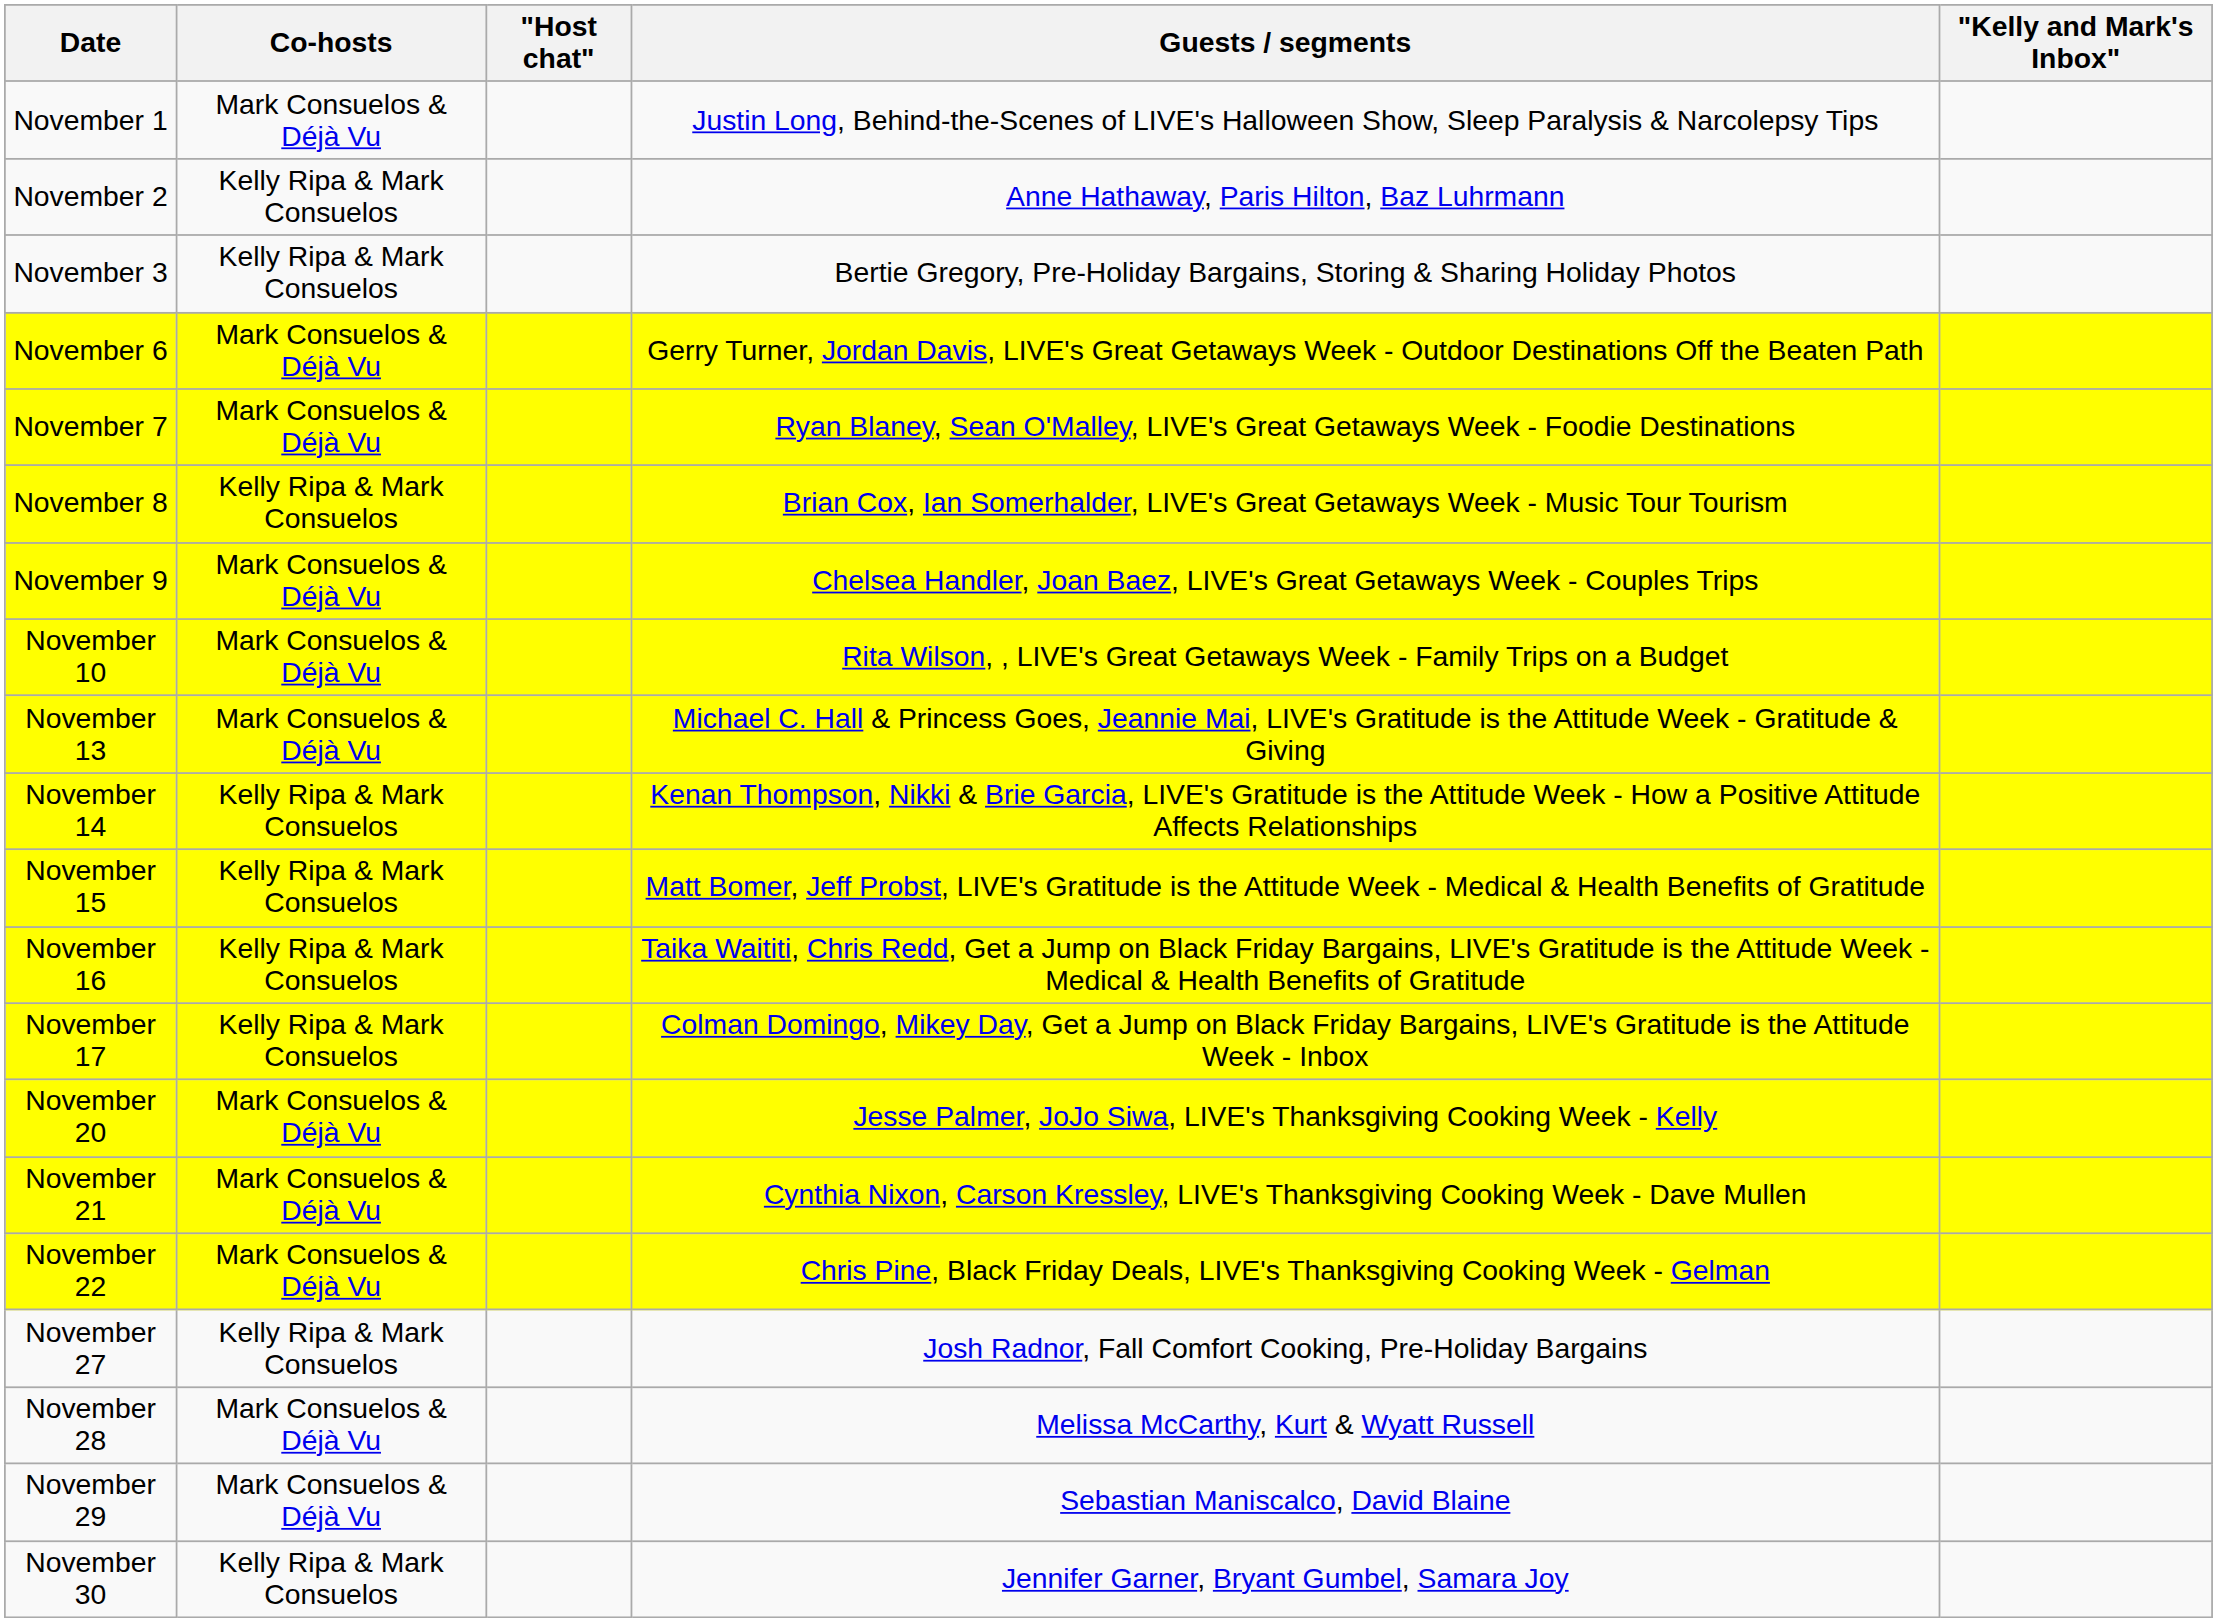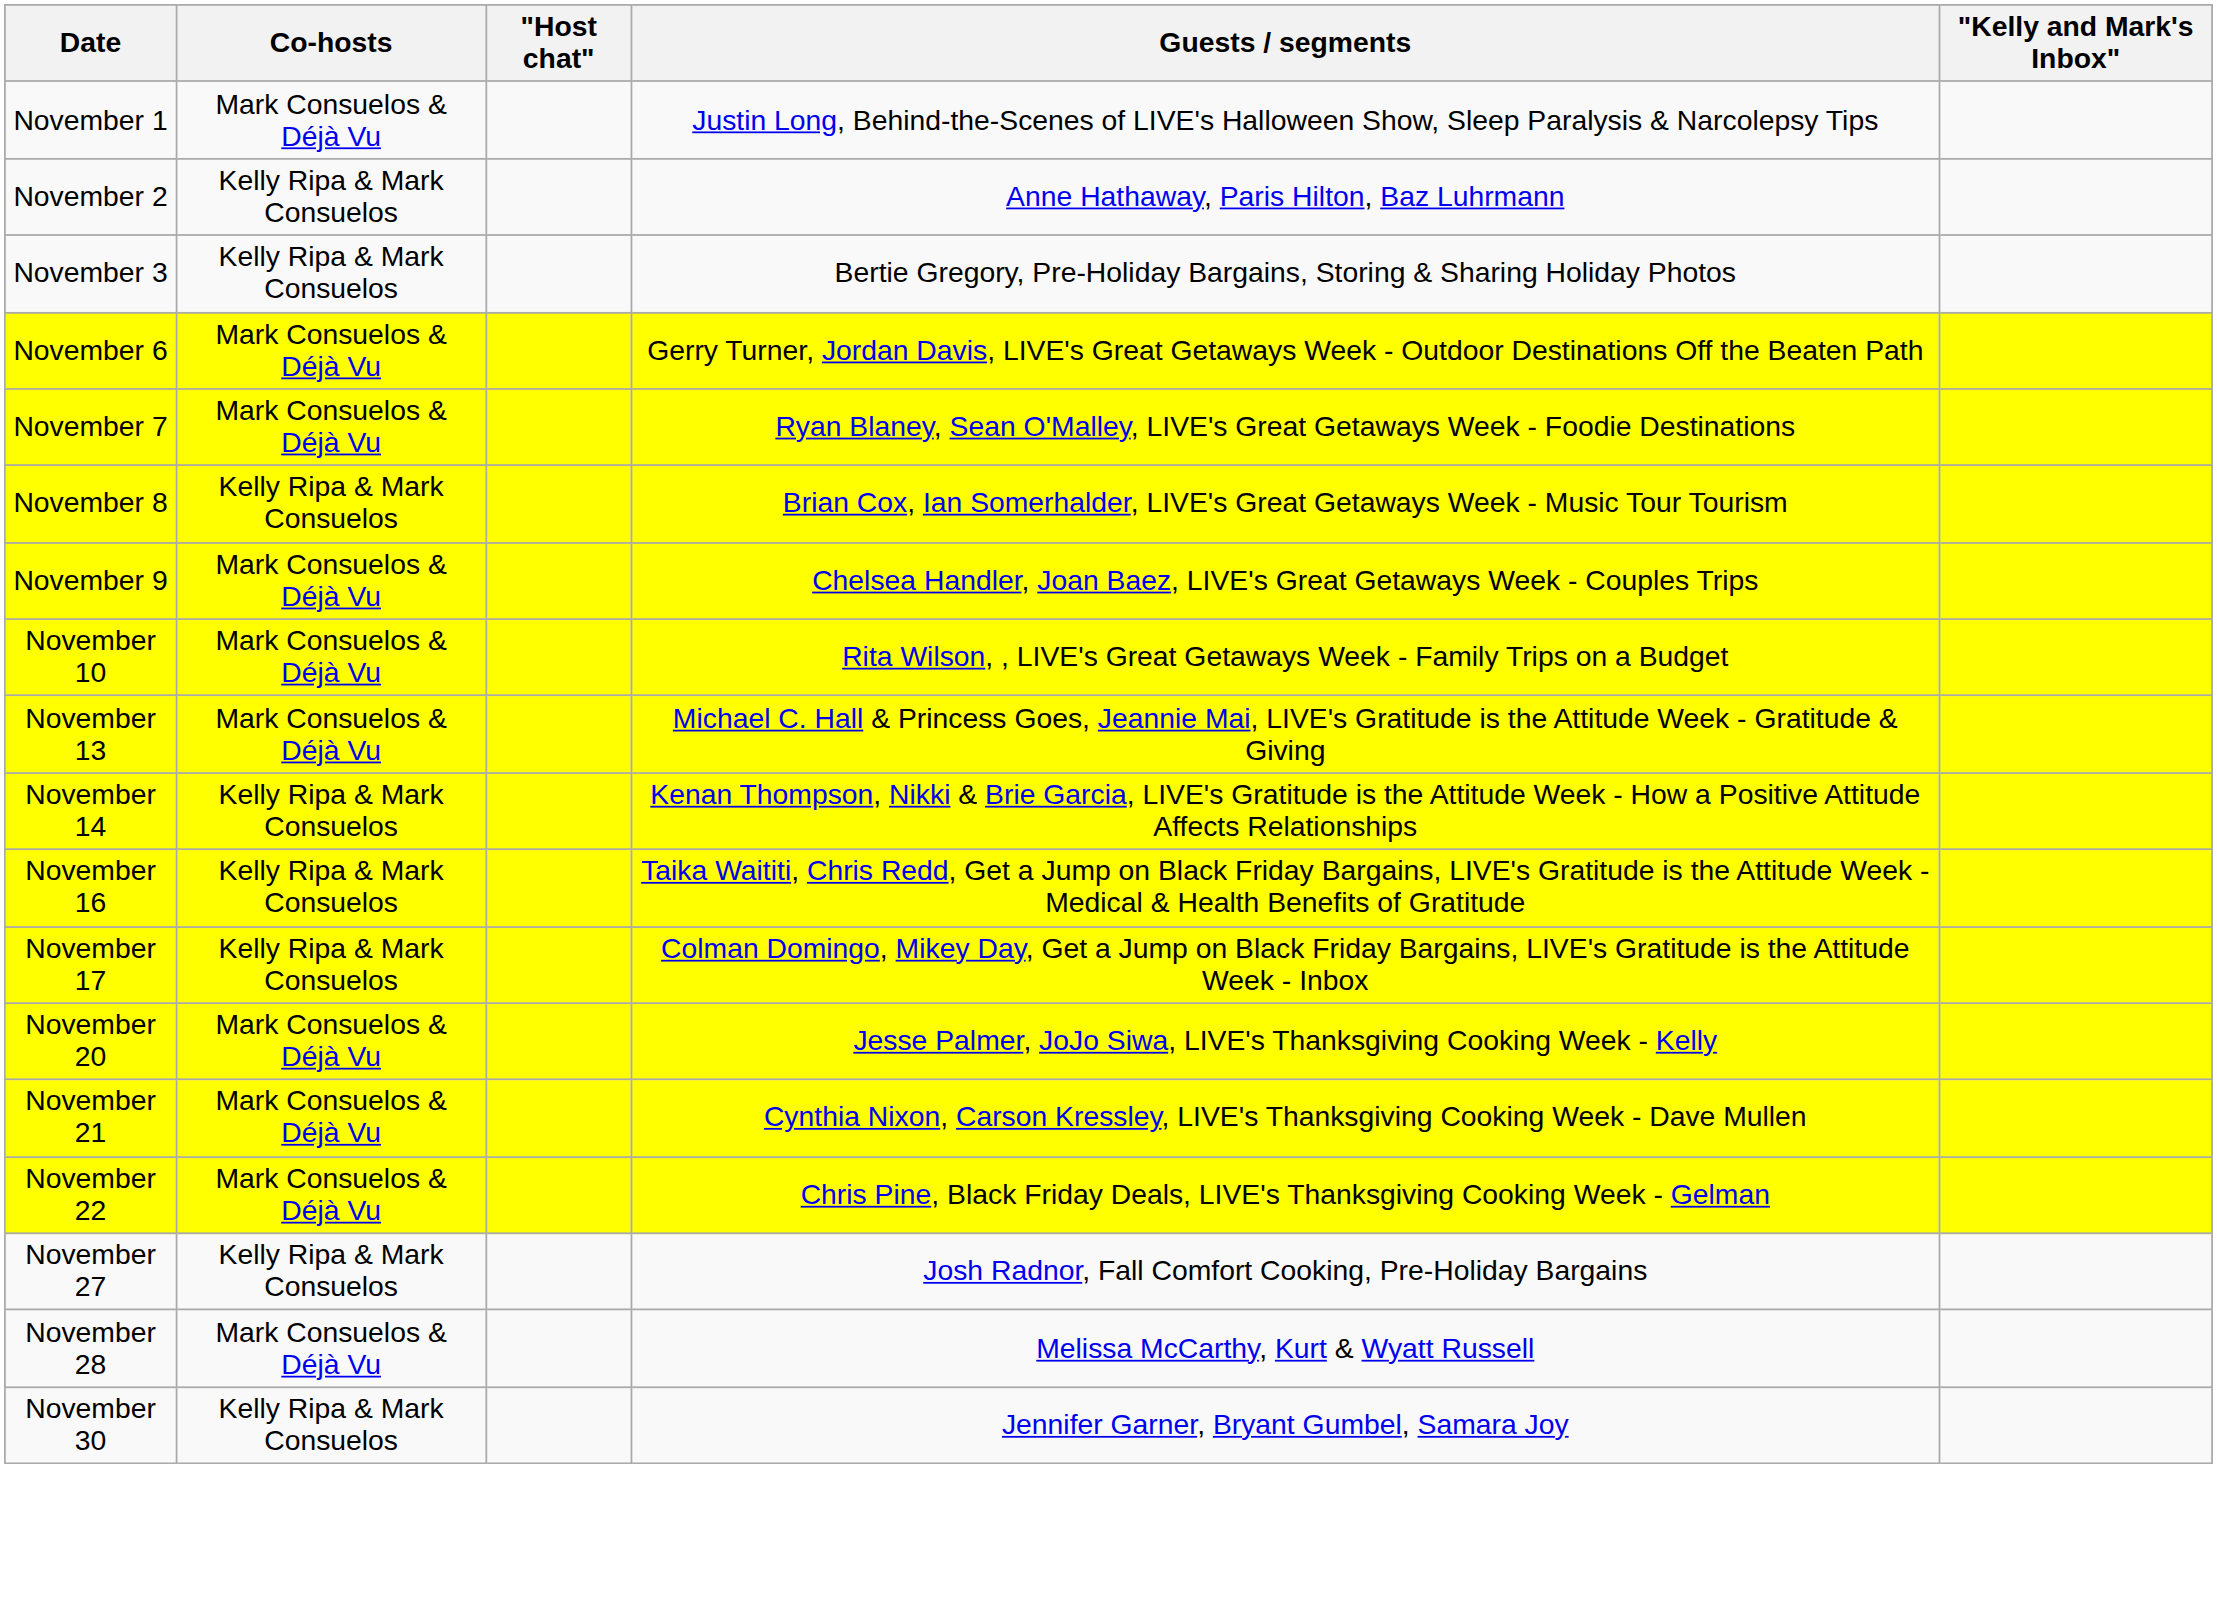 <table class="wikitable sortable" style="text-align:center;">
 <tr>
 <th>Date</th>
 <th>Co-hosts</th>
 <th>"Host chat"</th>
 <th>Guests / segments</th>
 <th>"Kelly and Mark's Inbox"</th>
 </tr>
 <tr>
 <td>November 1</td>
 <td>Mark Consuelos & <a href='#'>Déjà Vu</a></td>
 <td></td>
 <td><a href='#'>Justin Long</a>, Behind-the-Scenes of LIVE's Halloween Show, Sleep Paralysis & Narcolepsy Tips</td>
 <td></td>
 </tr>
 <tr>
 <td>November 2</td>
 <td>Kelly Ripa & Mark Consuelos</td>
 <td></td>
 <td><a href='#'>Anne Hathaway</a>, <a href='#'>Paris Hilton</a>, <a href='#'>Baz Luhrmann</a></td>
 <td></td>
 </tr>
 <tr>
 <td>November 3</td>
 <td>Kelly Ripa & Mark Consuelos</td>
 <td></td>
 <td>Bertie Gregory, Pre-Holiday Bargains, Storing & Sharing Holiday Photos</td>
 <td></td>
 </tr>
 <tr style="background:yellow;">
 <td>November 6</td>
 <td>Mark Consuelos & <a href='#'>Déjà Vu</a></td>
 <td></td>
 <td>Gerry Turner, <a href='#'>Jordan Davis</a>, LIVE's Great Getaways Week - Outdoor Destinations Off the Beaten Path</td>
 <td></td>
 </tr>
 <tr style="background:yellow;">
 <td>November 7</td>
 <td>Mark Consuelos & <a href='#'>Déjà Vu</a></td>
 <td></td>
 <td><a href='#'>Ryan Blaney</a>, <a href='#'>Sean O'Malley</a>, LIVE's Great Getaways Week - Foodie Destinations</td>
 <td></td>
 </tr>
 <tr style="background:yellow;">
 <td>November 8</td>
 <td>Kelly Ripa & Mark Consuelos</td>
 <td></td>
 <td><a href='#'>Brian Cox</a>, <a href='#'>Ian Somerhalder</a>, LIVE's Great Getaways Week - Music Tour Tourism</td>
 <td></td>
 </tr>
 <tr style="background:yellow;">
 <td>November 9</td>
 <td>Mark Consuelos & <a href='#'>Déjà Vu</a></td>
 <td></td>
 <td><a href='#'>Chelsea Handler</a>, <a href='#'>Joan Baez</a>, LIVE's Great Getaways Week - Couples Trips</td>
 <td></td>
 </tr>
 <tr style="background:yellow;">
 <td>November 10</td>
 <td>Mark Consuelos & <a href='#'>Déjà Vu</a></td>
 <td></td>
 <td><a href='#'>Rita Wilson</a>, <a href='#'></a>, LIVE's Great Getaways Week - Family Trips on a Budget</td>
 <td></td>
 </tr>
 <tr style="background:yellow;">
 <td>November 13</td>
 <td>Mark Consuelos & <a href='#'>Déjà Vu</a></td>
 <td></td>
 <td><a href='#'>Michael C. Hall</a> & Princess Goes, <a href='#'>Jeannie Mai</a>, LIVE's Gratitude is the Attitude Week - Gratitude & Giving</td>
 <td></td>
 </tr>
 <tr style="background:yellow;">
 <td>November 14</td>
 <td>Kelly Ripa & Mark Consuelos</td>
 <td></td>
 <td><a href='#'>Kenan Thompson</a>, <a href='#'>Nikki</a> & <a href='#'>Brie Garcia</a>, LIVE's Gratitude is the Attitude Week - How a Positive Attitude Affects Relationships</td>
 <td></td>
 </tr>
 <tr style="background:yellow;">
-<td>November 15</td>
-<td>Kelly Ripa & Mark Consuelos</td>
-<td></td>
-<td><a href='#'>Matt Bomer</a>, <a href='#'>Jeff Probst</a>, LIVE's Gratitude is the Attitude Week - Medical & Health Benefits of Gratitude</td>
-<td></td>
-</tr>
-<tr style="background:yellow;">
 <td>November 16</td>
 <td>Kelly Ripa & Mark Consuelos</td>
 <td></td>
 <td><a href='#'>Taika Waititi</a>, <a href='#'>Chris Redd</a>, Get a Jump on Black Friday Bargains, LIVE's Gratitude is the Attitude Week - Medical & Health Benefits of Gratitude</td>
 <td></td>
 </tr>
 <tr style="background:yellow;">
 <td>November 17</td>
 <td>Kelly Ripa & Mark Consuelos</td>
 <td></td>
 <td><a href='#'>Colman Domingo</a>, <a href='#'>Mikey Day</a>, Get a Jump on Black Friday Bargains, LIVE's Gratitude is the Attitude Week - Inbox</td>
 <td></td>
 </tr>
 <tr style="background:yellow;">
 <td>November 20</td>
 <td>Mark Consuelos & <a href='#'>Déjà Vu</a></td>
 <td></td>
 <td><a href='#'>Jesse Palmer</a>, <a href='#'>JoJo Siwa</a>, LIVE's Thanksgiving Cooking Week - <a href='#'>Kelly</a></td>
 <td></td>
 </tr>
 <tr style="background:yellow;">
 <td>November 21</td>
 <td>Mark Consuelos & <a href='#'>Déjà Vu</a></td>
 <td></td>
 <td><a href='#'>Cynthia Nixon</a>, <a href='#'>Carson Kressley</a>, LIVE's Thanksgiving Cooking Week - Dave Mullen</td>
 <td></td>
 </tr>
 <tr style="background:yellow;">
 <td>November 22</td>
 <td>Mark Consuelos & <a href='#'>Déjà Vu</a></td>
 <td></td>
 <td><a href='#'>Chris Pine</a>, Black Friday Deals, LIVE's Thanksgiving Cooking Week - <a href='#'>Gelman</a></td>
 <td></td>
 </tr>
 <tr>
 <td>November 27</td>
 <td>Kelly Ripa & Mark Consuelos</td>
 <td></td>
 <td><a href='#'>Josh Radnor</a>, Fall Comfort Cooking, Pre-Holiday Bargains</td>
 <td></td>
 </tr>
 <tr>
 <td>November 28</td>
 <td>Mark Consuelos & <a href='#'>Déjà Vu</a></td>
 <td></td>
 <td><a href='#'>Melissa McCarthy</a>, <a href='#'>Kurt</a> & <a href='#'>Wyatt Russell</a></td>
 <td></td>
 </tr>
 <tr>
-<td>November 29</td>
-<td>Mark Consuelos & <a href='#'>Déjà Vu</a></td>
-<td></td>
-<td><a href='#'>Sebastian Maniscalco</a>, <a href='#'>David Blaine</a></td>
-<td></td>
-</tr>
-<tr>
 <td>November 30</td>
 <td>Kelly Ripa & Mark Consuelos</td>
 <td></td>
 <td><a href='#'>Jennifer Garner</a>, <a href='#'>Bryant Gumbel</a>, <a href='#'>Samara Joy</a></td>
 <td></td>
 </tr>
 </table>
